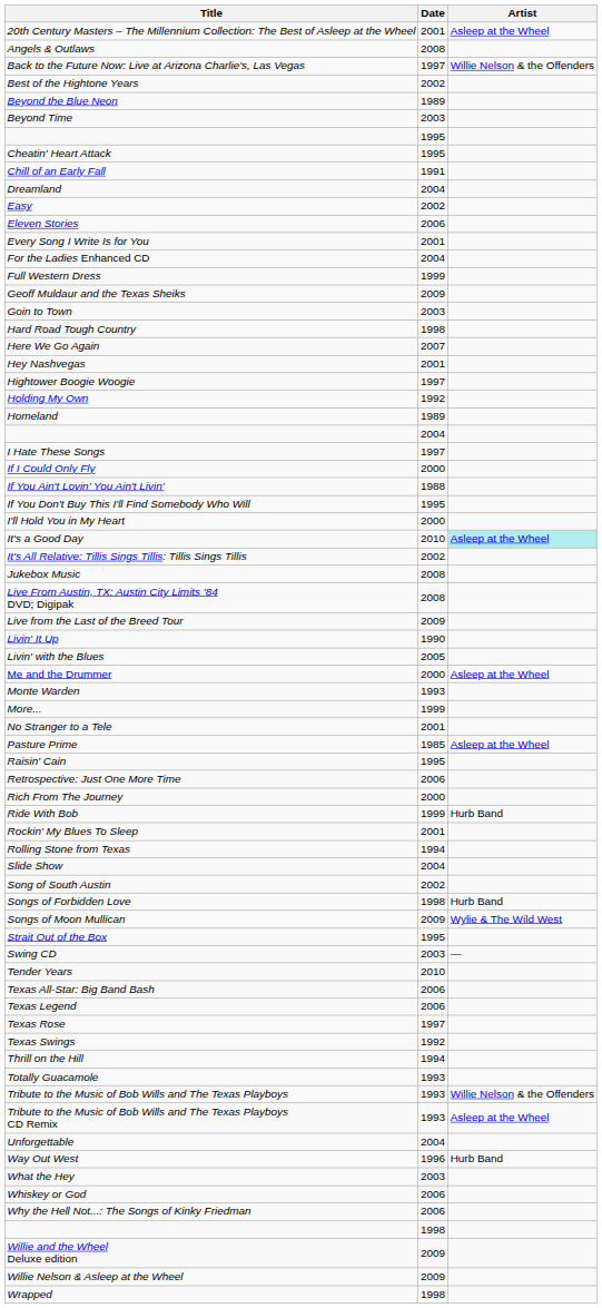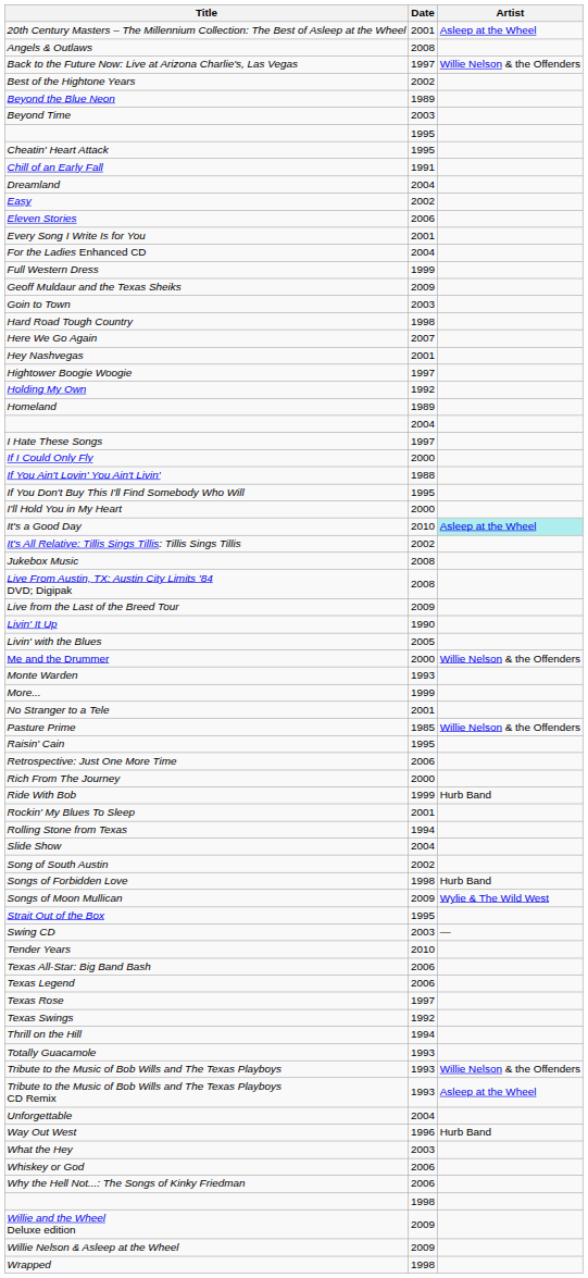 <table class="wikitable sortable">
 <tr>
 <th>Title</th>
 <th>Date</th>
 <th>Artist</th>
 </tr>
 <tr>
 <td><em>20th Century Masters – The Millennium Collection: The Best of Asleep at the Wheel</em></td>
 <td>2001</td>
 <td><a href='#'>Asleep at the Wheel</a></td>
 </tr>
 <tr>
 <td><em>Angels & Outlaws</em></td>
 <td>2008</td>
 <td></td>
 </tr>
 <tr>
 <td><em>Back to the Future Now: Live at Arizona Charlie's, Las Vegas</em></td>
 <td>1997</td>
 <td><a href='#'>Willie Nelson</a> & the Offenders</td>
 </tr>
 <tr>
 <td><em>Best of the Hightone Years</em></td>
 <td>2002</td>
 <td></td>
 </tr>
 <tr>
 <td><em><a href='#'>Beyond the Blue Neon</a></em></td>
 <td>1989</td>
 <td></td>
 </tr>
 <tr>
 <td><em>Beyond Time</em></td>
 <td>2003</td>
 <td></td>
 </tr>
 <tr>
 <td></td>
 <td>1995</td>
 <td></td>
 </tr>
 <tr>
 <td><em>Cheatin' Heart Attack</em></td>
 <td>1995</td>
 <td></td>
 </tr>
 <tr>
 <td><em><a href='#'>Chill of an Early Fall</a></em></td>
 <td>1991</td>
 <td></td>
 </tr>
 <tr>
 <td><em>Dreamland</em></td>
 <td>2004</td>
 <td></td>
 </tr>
 <tr>
 <td><a href='#'><em>Easy</em></a></td>
 <td>2002</td>
 <td></td>
 </tr>
 <tr>
 <td><em><a href='#'>Eleven Stories</a></em></td>
 <td>2006</td>
 <td></td>
 </tr>
 <tr>
 <td><em>Every Song I Write Is for You</em></td>
 <td>2001</td>
 <td></td>
 </tr>
 <tr>
 <td><em>For the Ladies</em> Enhanced CD</td>
 <td>2004</td>
 <td></td>
 </tr>
 <tr>
 <td><em>Full Western Dress</em></td>
 <td>1999</td>
 <td></td>
 </tr>
 <tr>
 <td><em>Geoff Muldaur and the Texas Sheiks</em></td>
 <td>2009</td>
 <td></td>
 </tr>
 <tr>
 <td><em>Goin to Town</em></td>
 <td>2003</td>
 <td></td>
 </tr>
 <tr>
 <td><em>Hard Road Tough Country</em></td>
 <td>1998</td>
 <td></td>
 </tr>
 <tr>
 <td><em>Here We Go Again</em></td>
 <td>2007</td>
 <td></td>
 </tr>
 <tr>
 <td><em>Hey Nashvegas</em></td>
 <td>2001</td>
 <td></td>
 </tr>
 <tr>
 <td><em>Hightower Boogie Woogie</em></td>
 <td>1997</td>
 <td></td>
 </tr>
 <tr>
 <td><em><a href='#'>Holding My Own</a></em></td>
 <td>1992</td>
 <td></td>
 </tr>
 <tr>
 <td><em>Homeland</em></td>
 <td>1989</td>
 <td></td>
 </tr>
 <tr>
 <td></td>
 <td>2004</td>
 <td></td>
 </tr>
 <tr>
 <td><em>I Hate These Songs</em></td>
 <td>1997</td>
 <td></td>
 </tr>
 <tr>
 <td><em><a href='#'>If I Could Only Fly</a></em></td>
 <td>2000</td>
 <td></td>
 </tr>
 <tr>
 <td><em><a href='#'>If You Ain't Lovin' You Ain't Livin'</a></em></td>
 <td>1988</td>
 <td></td>
 </tr>
 <tr>
 <td><em>If You Don't Buy This I'll Find Somebody Who Will</em></td>
 <td>1995</td>
 <td></td>
 </tr>
 <tr>
 <td><em>I'll Hold You in My Heart</em></td>
 <td>2000</td>
 <td></td>
 </tr>
 <tr>
 <td><em>It's a Good Day</em></td>
 <td>2010</td>
 <td style="background: paleturquoise;"><a href='#'>Asleep at the Wheel</a></td>
 </tr>
 <tr>
 <td><em><a href='#'>It's All Relative: Tillis Sings Tillis</a>: Tillis Sings Tillis</em></td>
 <td>2002</td>
 <td></td>
 </tr>
 <tr>
 <td><em>Jukebox Music</em></td>
 <td>2008</td>
 <td></td>
 </tr>
 <tr>
 <td><em><a href='#'>Live From Austin, TX: Austin City Limits '84</a></em><br>DVD; Digipak</td>
 <td>2008</td>
 <td></td>
 </tr>
 <tr>
 <td><em>Live from the Last of the Breed Tour</em></td>
 <td>2009</td>
 <td></td>
 </tr>
 <tr>
 <td><em><a href='#'>Livin' It Up</a></em></td>
 <td>1990</td>
 <td></td>
 </tr>
 <tr>
 <td><em>Livin' with the Blues</em></td>
 <td>2005</td>
 <td></td>
 </tr>
 <tr>
 <td><a href='#'>Me and the Drummer</a></td>
 <td>2000</td>
-<td><a href='#'>Asleep at the Wheel</a></td>
+<td><a href='#'>Willie Nelson</a> & the Offenders</td>
 </tr>
 <tr>
 <td><em>Monte Warden</em></td>
 <td>1993</td>
 <td></td>
 </tr>
 <tr>
 <td><em>More...</em></td>
 <td>1999</td>
 <td></td>
 </tr>
 <tr>
 <td><em>No Stranger to a Tele</em></td>
 <td>2001</td>
 <td></td>
 </tr>
 <tr>
 <td><em>Pasture Prime</em></td>
 <td>1985</td>
-<td><a href='#'>Asleep at the Wheel</a></td>
+<td><a href='#'>Willie Nelson</a> & the Offenders</td>
 </tr>
 <tr>
 <td><em>Raisin' Cain</em></td>
 <td>1995</td>
 <td></td>
 </tr>
 <tr>
 <td><em>Retrospective: Just One More Time</em></td>
 <td>2006</td>
 <td></td>
 </tr>
 <tr>
 <td><em>Rich From The Journey</em></td>
 <td>2000</td>
 <td></td>
 </tr>
 <tr>
 <td><em>Ride With Bob</em></td>
 <td>1999</td>
 <td>Hurb Band</td>
 </tr>
 <tr>
 <td><em>Rockin' My Blues To Sleep</em></td>
 <td>2001</td>
 <td></td>
 </tr>
 <tr>
 <td><em>Rolling Stone from Texas</em></td>
 <td>1994</td>
 <td></td>
 </tr>
 <tr>
 <td><em>Slide Show</em></td>
 <td>2004</td>
 <td></td>
 </tr>
 <tr>
 <td><em>Song of South Austin</em></td>
 <td>2002</td>
 <td></td>
 </tr>
 <tr>
 <td><em>Songs of Forbidden Love</em></td>
 <td>1998</td>
 <td>Hurb Band</td>
 </tr>
 <tr>
 <td><em>Songs of Moon Mullican</em></td>
 <td>2009</td>
 <td><a href='#'>Wylie & The Wild West</a></td>
 </tr>
 <tr>
 <td><em><a href='#'>Strait Out of the Box</a></em></td>
 <td>1995</td>
 <td></td>
 </tr>
 <tr>
 <td><em>Swing CD</em></td>
 <td>2003</td>
 <td>—</td>
 </tr>
 <tr>
 <td><em>Tender Years</em></td>
 <td>2010</td>
 <td></td>
 </tr>
 <tr>
 <td><em>Texas All-Star: Big Band Bash</em></td>
 <td>2006</td>
 <td></td>
 </tr>
 <tr>
 <td><em>Texas Legend</em></td>
 <td>2006</td>
 <td></td>
 </tr>
 <tr>
 <td><em>Texas Rose</em></td>
 <td>1997</td>
 <td></td>
 </tr>
 <tr>
 <td><em>Texas Swings</em></td>
 <td>1992</td>
 <td></td>
 </tr>
 <tr>
 <td><em>Thrill on the Hill</em></td>
 <td>1994</td>
 <td></td>
 </tr>
 <tr>
 <td><em>Totally Guacamole</em></td>
 <td>1993</td>
 <td></td>
 </tr>
 <tr>
 <td><em>Tribute to the Music of Bob Wills and The Texas Playboys</em></td>
 <td>1993</td>
 <td><a href='#'>Willie Nelson</a> & the Offenders</td>
 </tr>
 <tr>
 <td><em>Tribute to the Music of Bob Wills and The Texas Playboys</em><br>CD Remix</td>
 <td>1993</td>
 <td><a href='#'>Asleep at the Wheel</a></td>
 </tr>
 <tr>
 <td><em>Unforgettable</em></td>
 <td>2004</td>
 <td></td>
 </tr>
 <tr>
 <td><em>Way Out West</em></td>
 <td>1996</td>
 <td>Hurb Band</td>
 </tr>
 <tr>
 <td><em>What the Hey</em></td>
 <td>2003</td>
 <td></td>
 </tr>
 <tr>
 <td><em>Whiskey or God</em></td>
 <td>2006</td>
 <td></td>
 </tr>
 <tr>
 <td><em>Why the Hell Not...: The Songs of Kinky Friedman</em></td>
 <td>2006</td>
 <td></td>
 </tr>
 <tr>
 <td></td>
 <td>1998</td>
 <td></td>
 </tr>
 <tr>
 <td><em><a href='#'>Willie and the Wheel</a></em><br>Deluxe edition</td>
 <td>2009</td>
 <td></td>
 </tr>
 <tr>
 <td><em>Willie Nelson & Asleep at the Wheel</em></td>
 <td>2009</td>
 <td></td>
 </tr>
 <tr>
 <td><em>Wrapped</em></td>
 <td>1998</td>
 <td></td>
 </tr>
 </table>
